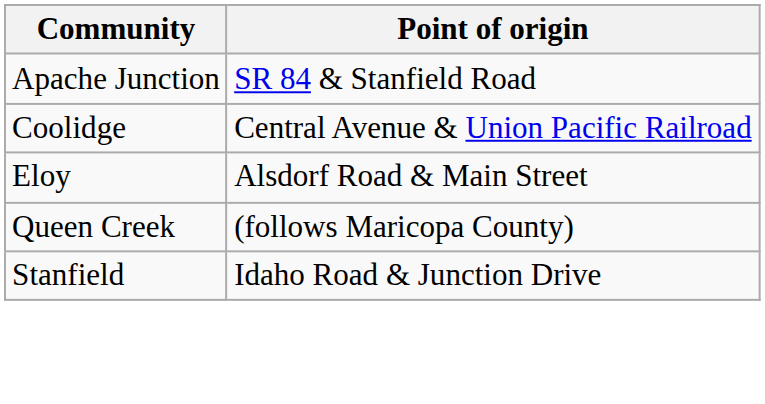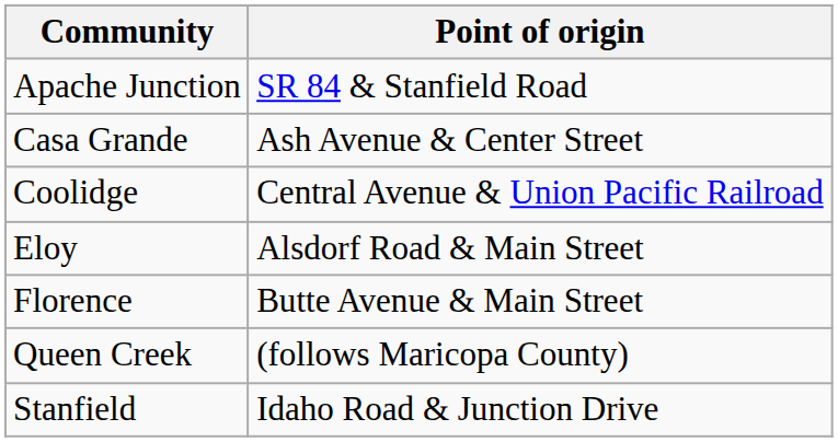 <table class="wikitable">
 <tr>
 <th>Community</th>
 <th>Point of origin</th>
 </tr>
 <tr>
 <td>Apache Junction</td>
 <td><a href='#'>SR 84</a> & Stanfield Road</td>
 </tr>
 <tr>
+<td>Casa Grande</td>
+<td>Ash Avenue & Center Street</td>
+</tr>
+<tr>
 <td>Coolidge</td>
 <td>Central Avenue & <a href='#'>Union Pacific Railroad</a></td>
 </tr>
 <tr>
 <td>Eloy</td>
 <td>Alsdorf Road & Main Street</td>
+</tr>
+<tr>
+<td>Florence</td>
+<td>Butte Avenue & Main Street</td>
 </tr>
 <tr>
 <td>Queen Creek</td>
 <td>(follows Maricopa County)</td>
 </tr>
 <tr>
 <td>Stanfield</td>
 <td>Idaho Road & Junction Drive</td>
 </tr>
 </table>
